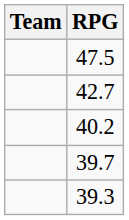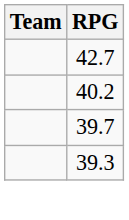 <table class=wikitable>
 <tr>
 <th>Team</th>
 <th>RPG</th>
-</tr>
-<tr>
-<td></td>
-<td align=center>47.5</td>
 </tr>
 <tr>
 <td></td>
 <td align=center>42.7</td>
 </tr>
 <tr>
 <td></td>
 <td align=center>40.2</td>
 </tr>
 <tr>
 <td></td>
 <td align=center>39.7</td>
 </tr>
 <tr>
 <td></td>
 <td align=center>39.3</td>
 </tr>
 </table>
